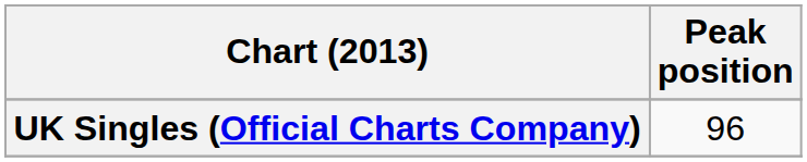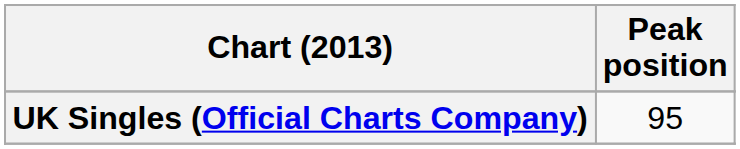 <table class="wikitable sortable plainrowheaders" style="text-align:center;">
 <tr>
 <th scope="col">Chart (2013)</th>
 <th scope="col">Peak<br>position</th>
 </tr>
 <tr>
 </tr>
 <tr>
 </tr>
 <tr>
 <th scope="row">UK Singles (<a href='#'>Official Charts Company</a>)</th>
-<td>96</td>
+<td>95</td>
 </tr>
 <tr>
 </tr>
 <tr>
 </tr>
 </table>
